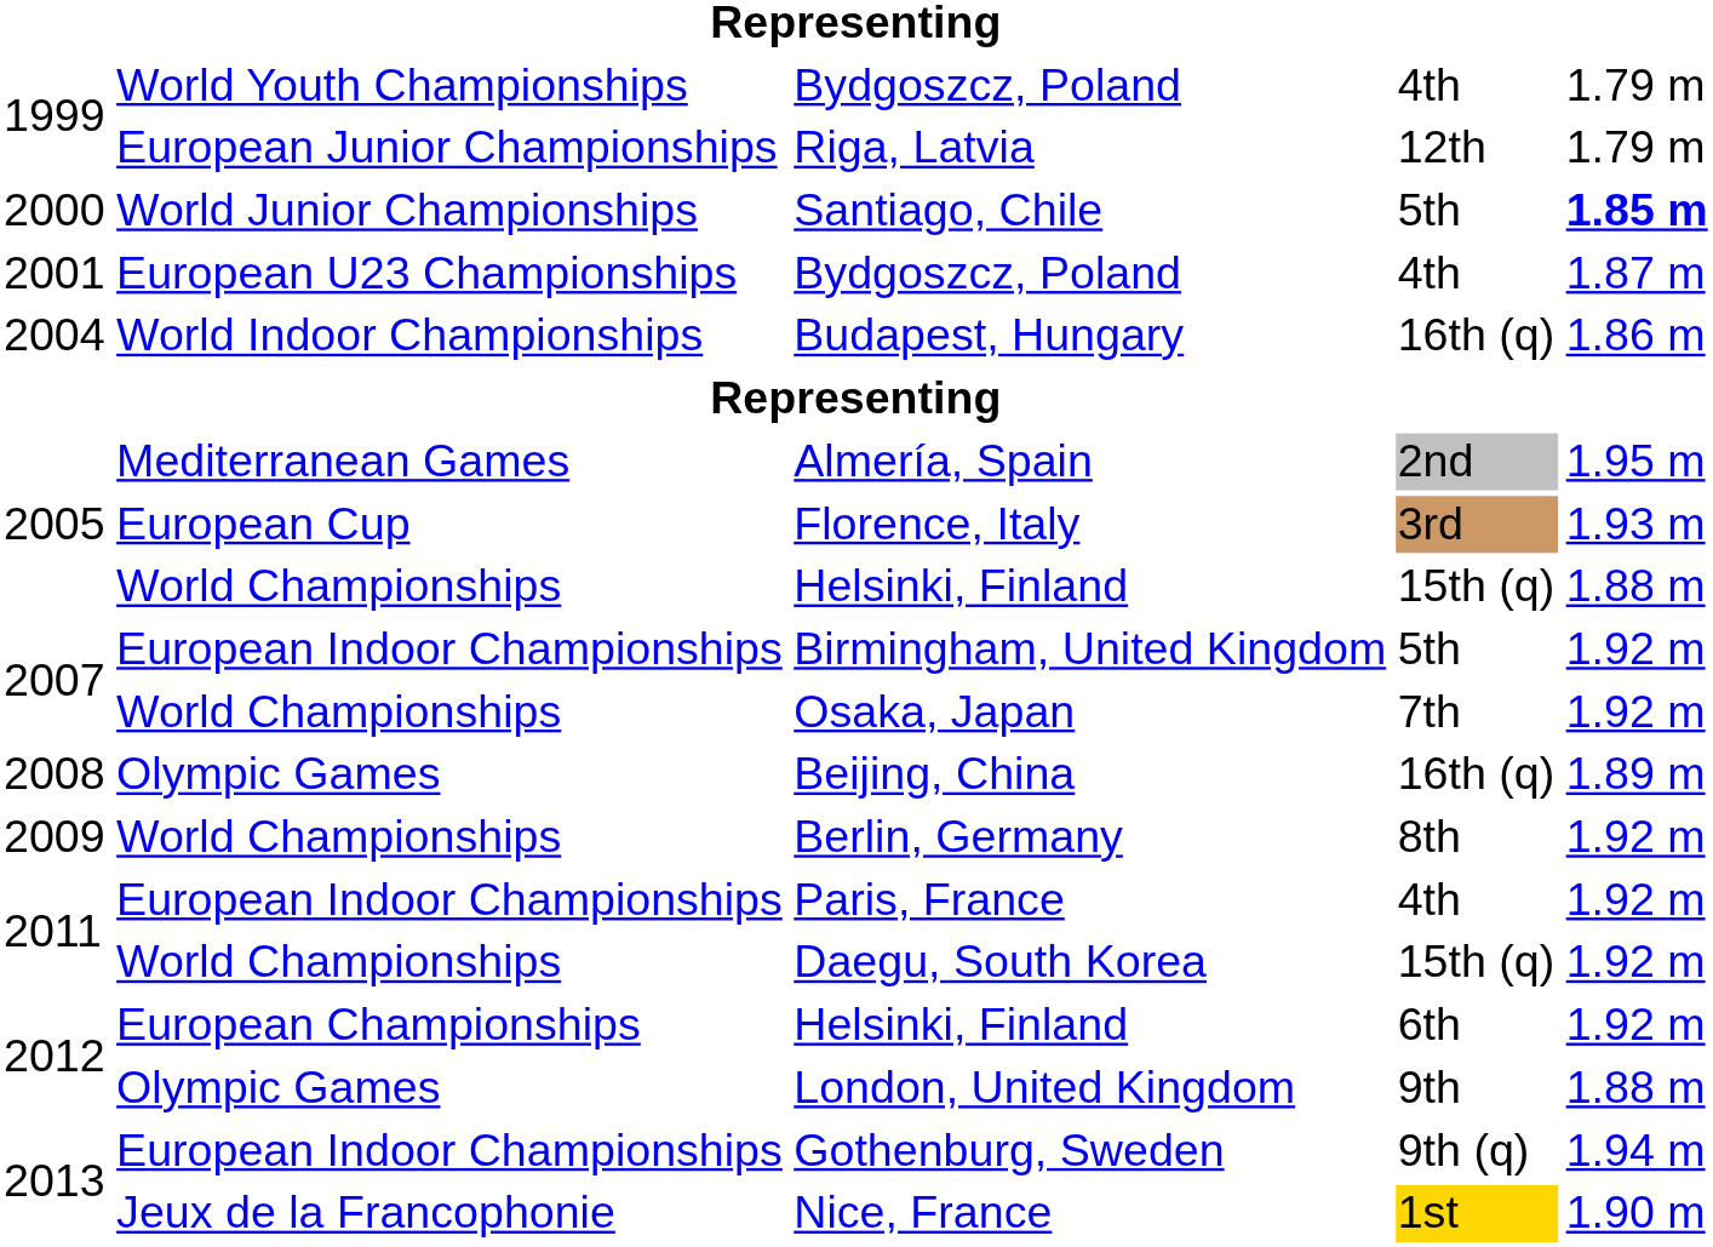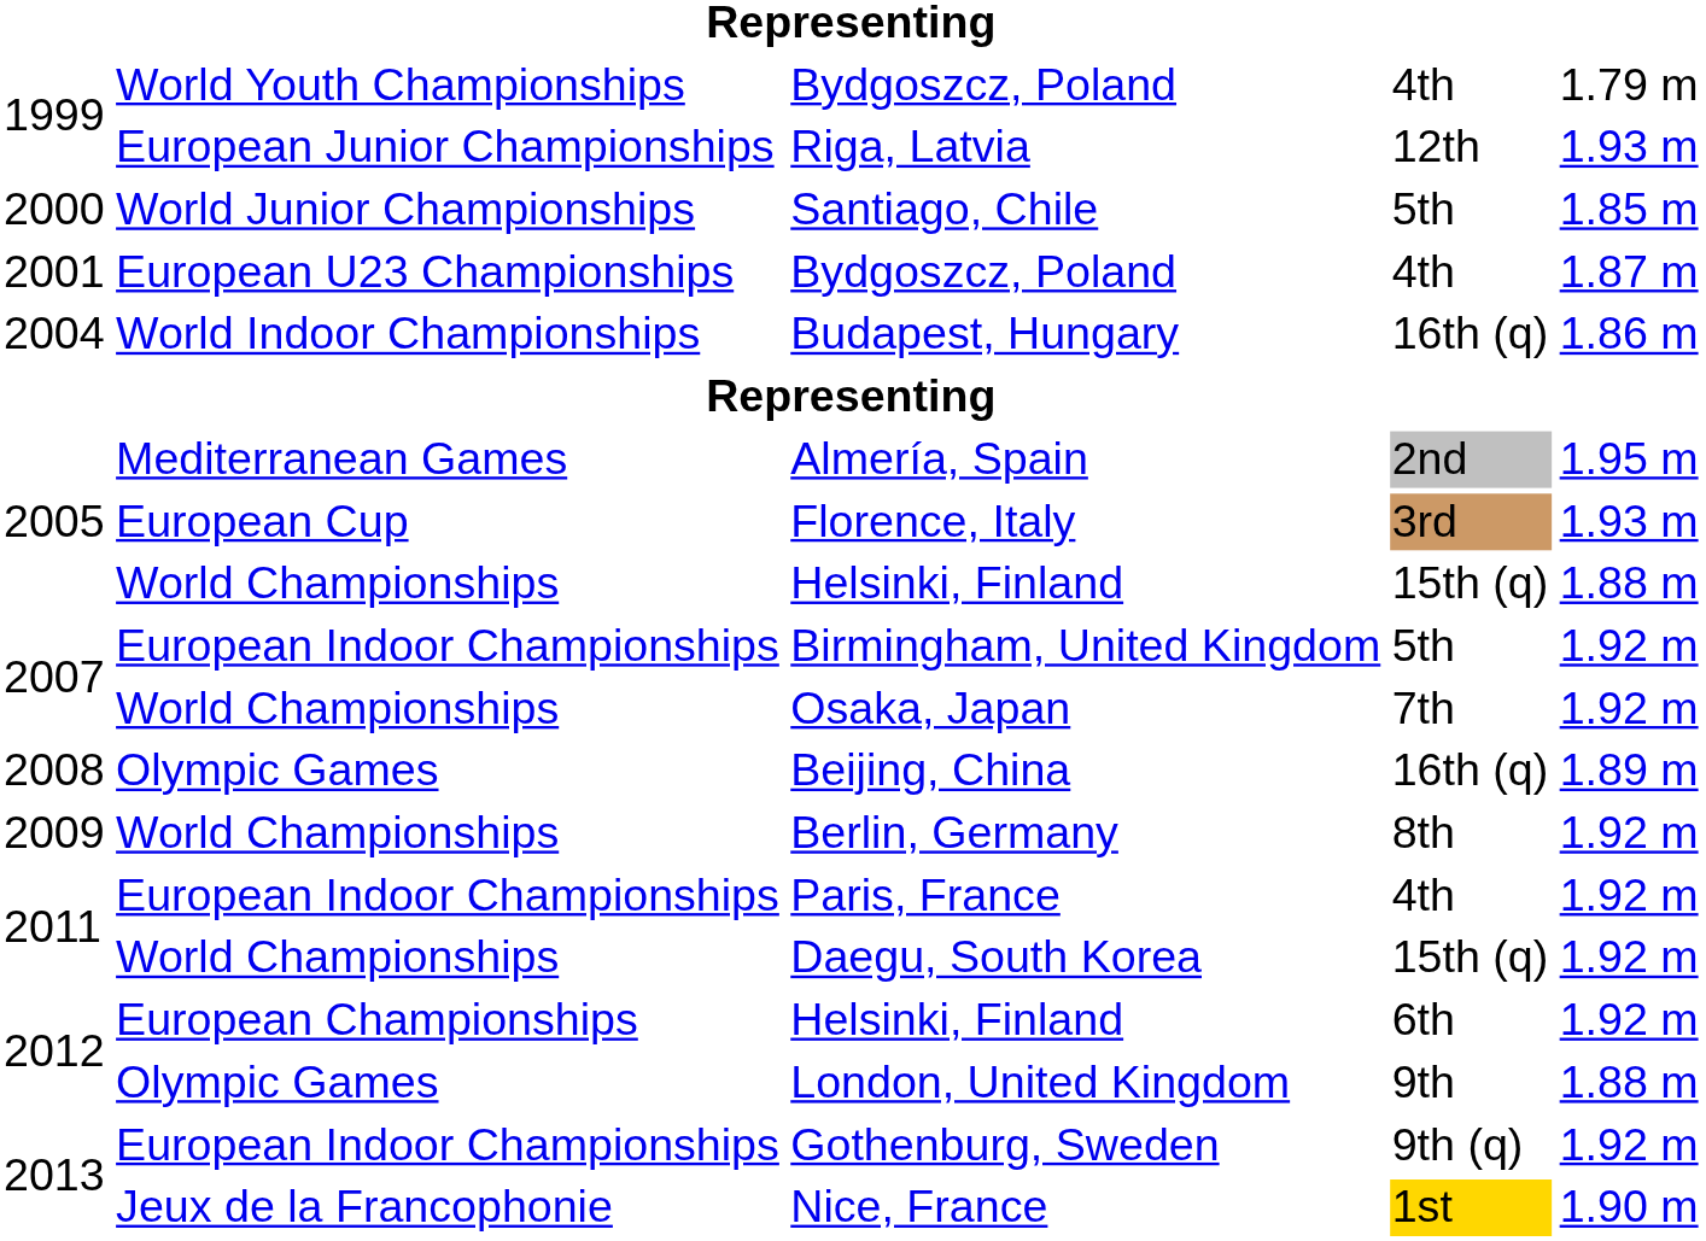 <table>
 <tr>
 <th colspan="6">Representing </th>
 </tr>
 <tr>
 <td rowspan=2>1999</td>
 <td><a href='#'>World Youth Championships</a></td>
 <td><a href='#'>Bydgoszcz, Poland</a></td>
 <td>4th</td>
 <td>1.79 m</td>
 </tr>
 <tr>
 <td><a href='#'>European Junior Championships</a></td>
 <td><a href='#'>Riga, Latvia</a></td>
 <td>12th</td>
-<td>1.79 m</td>
+<td><a href='#'>1.93 m</a></td>
 </tr>
 <tr>
 <td>2000</td>
 <td><a href='#'>World Junior Championships</a></td>
 <td><a href='#'>Santiago, Chile</a></td>
 <td>5th</td>
-<td><strong><a href='#'>1.85 m</a></strong></td>
+<td><a href='#'>1.85 m</a></td>
 </tr>
 <tr>
 <td>2001</td>
 <td><a href='#'>European U23 Championships</a></td>
 <td><a href='#'>Bydgoszcz, Poland</a></td>
 <td>4th</td>
 <td><a href='#'>1.87 m</a></td>
 </tr>
 <tr>
 <td>2004</td>
 <td><a href='#'>World Indoor Championships</a></td>
 <td><a href='#'>Budapest, Hungary</a></td>
 <td>16th (q)</td>
 <td><a href='#'>1.86 m</a></td>
 </tr>
 <tr>
 <th colspan="6">Representing </th>
 </tr>
 <tr>
 <td rowspan=3>2005</td>
 <td><a href='#'>Mediterranean Games</a></td>
 <td><a href='#'>Almería, Spain</a></td>
 <td bgcolor=silver>2nd</td>
 <td><a href='#'>1.95 m</a></td>
 </tr>
 <tr>
 <td><a href='#'>European Cup</a></td>
 <td><a href='#'>Florence, Italy</a></td>
 <td bgcolor=cc9966>3rd</td>
 <td><a href='#'>1.93 m</a></td>
 </tr>
 <tr>
 <td><a href='#'>World Championships</a></td>
 <td><a href='#'>Helsinki, Finland</a></td>
 <td>15th (q)</td>
 <td><a href='#'>1.88 m</a></td>
 </tr>
 <tr>
 <td rowspan=2>2007</td>
 <td><a href='#'>European Indoor Championships</a></td>
 <td><a href='#'>Birmingham, United Kingdom</a></td>
 <td>5th</td>
 <td><a href='#'>1.92 m</a></td>
 </tr>
 <tr>
 <td><a href='#'>World Championships</a></td>
 <td><a href='#'>Osaka, Japan</a></td>
 <td>7th</td>
 <td><a href='#'>1.92 m</a></td>
 </tr>
 <tr>
 <td>2008</td>
 <td><a href='#'>Olympic Games</a></td>
 <td><a href='#'>Beijing, China</a></td>
 <td>16th (q)</td>
 <td><a href='#'>1.89 m</a></td>
 </tr>
 <tr>
 <td>2009</td>
 <td><a href='#'>World Championships</a></td>
 <td><a href='#'>Berlin, Germany</a></td>
 <td>8th</td>
 <td><a href='#'>1.92 m</a></td>
 </tr>
 <tr>
 <td rowspan=2>2011</td>
 <td><a href='#'>European Indoor Championships</a></td>
 <td><a href='#'>Paris, France</a></td>
 <td>4th</td>
 <td><a href='#'>1.92 m</a></td>
 </tr>
 <tr>
 <td><a href='#'>World Championships</a></td>
 <td><a href='#'>Daegu, South Korea</a></td>
 <td>15th (q)</td>
 <td><a href='#'>1.92 m</a></td>
 </tr>
 <tr>
 <td rowspan=2>2012</td>
 <td><a href='#'>European Championships</a></td>
 <td><a href='#'>Helsinki, Finland</a></td>
 <td>6th</td>
 <td><a href='#'>1.92 m</a></td>
 </tr>
 <tr>
 <td><a href='#'>Olympic Games</a></td>
 <td><a href='#'>London, United Kingdom</a></td>
 <td>9th</td>
 <td><a href='#'>1.88 m</a></td>
 </tr>
 <tr>
 <td rowspan=2>2013</td>
 <td><a href='#'>European Indoor Championships</a></td>
 <td><a href='#'>Gothenburg, Sweden</a></td>
 <td>9th (q)</td>
-<td><a href='#'>1.94 m</a></td>
+<td><a href='#'>1.92 m</a></td>
 </tr>
 <tr>
 <td><a href='#'>Jeux de la Francophonie</a></td>
 <td><a href='#'>Nice, France</a></td>
 <td bgcolor=gold>1st</td>
 <td><a href='#'>1.90 m</a></td>
 </tr>
 </table>
